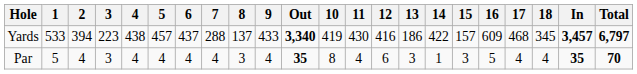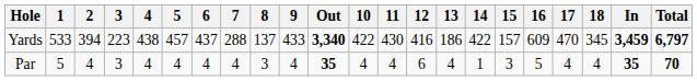 <table class="wikitable" style="text-align:center">
 <tr>
 <th align="left">Hole</th>
 <th>1</th>
 <th>2</th>
 <th>3</th>
 <th>4</th>
 <th>5</th>
 <th>6</th>
 <th>7</th>
 <th>8</th>
 <th>9</th>
 <th>Out</th>
 <th>10</th>
 <th>11</th>
 <th>12</th>
 <th>13</th>
 <th>14</th>
 <th>15</th>
 <th>16</th>
 <th>17</th>
 <th>18</th>
 <th>In</th>
 <th>Total</th>
 </tr>
 <tr>
 <td align="center">Yards</td>
 <td>533</td>
 <td>394</td>
 <td>223</td>
 <td>438</td>
 <td>457</td>
 <td>437</td>
 <td>288</td>
 <td>137</td>
 <td>433</td>
 <td><strong>3,340</strong></td>
-<td>419</td>
+<td>422</td>
 <td>430</td>
 <td>416</td>
 <td>186</td>
 <td>422</td>
 <td>157</td>
 <td>609</td>
-<td>468</td>
+<td>470</td>
 <td>345</td>
-<td><strong>3,457</strong></td>
+<td><strong>3,459</strong></td>
 <td><strong>6,797</strong></td>
 </tr>
 <tr>
 <td align="center">Par</td>
 <td>5</td>
 <td>4</td>
 <td>3</td>
 <td>4</td>
 <td>4</td>
 <td>4</td>
 <td>4</td>
 <td>3</td>
 <td>4</td>
 <td><strong>35</strong></td>
-<td>8</td>
+<td>4</td>
 <td>4</td>
 <td>6</td>
-<td>3</td>
+<td>4</td>
 <td>1</td>
 <td>3</td>
 <td>5</td>
 <td>4</td>
 <td>4</td>
 <td><strong>35</strong></td>
 <td><strong>70</strong></td>
 </tr>
 </table>
